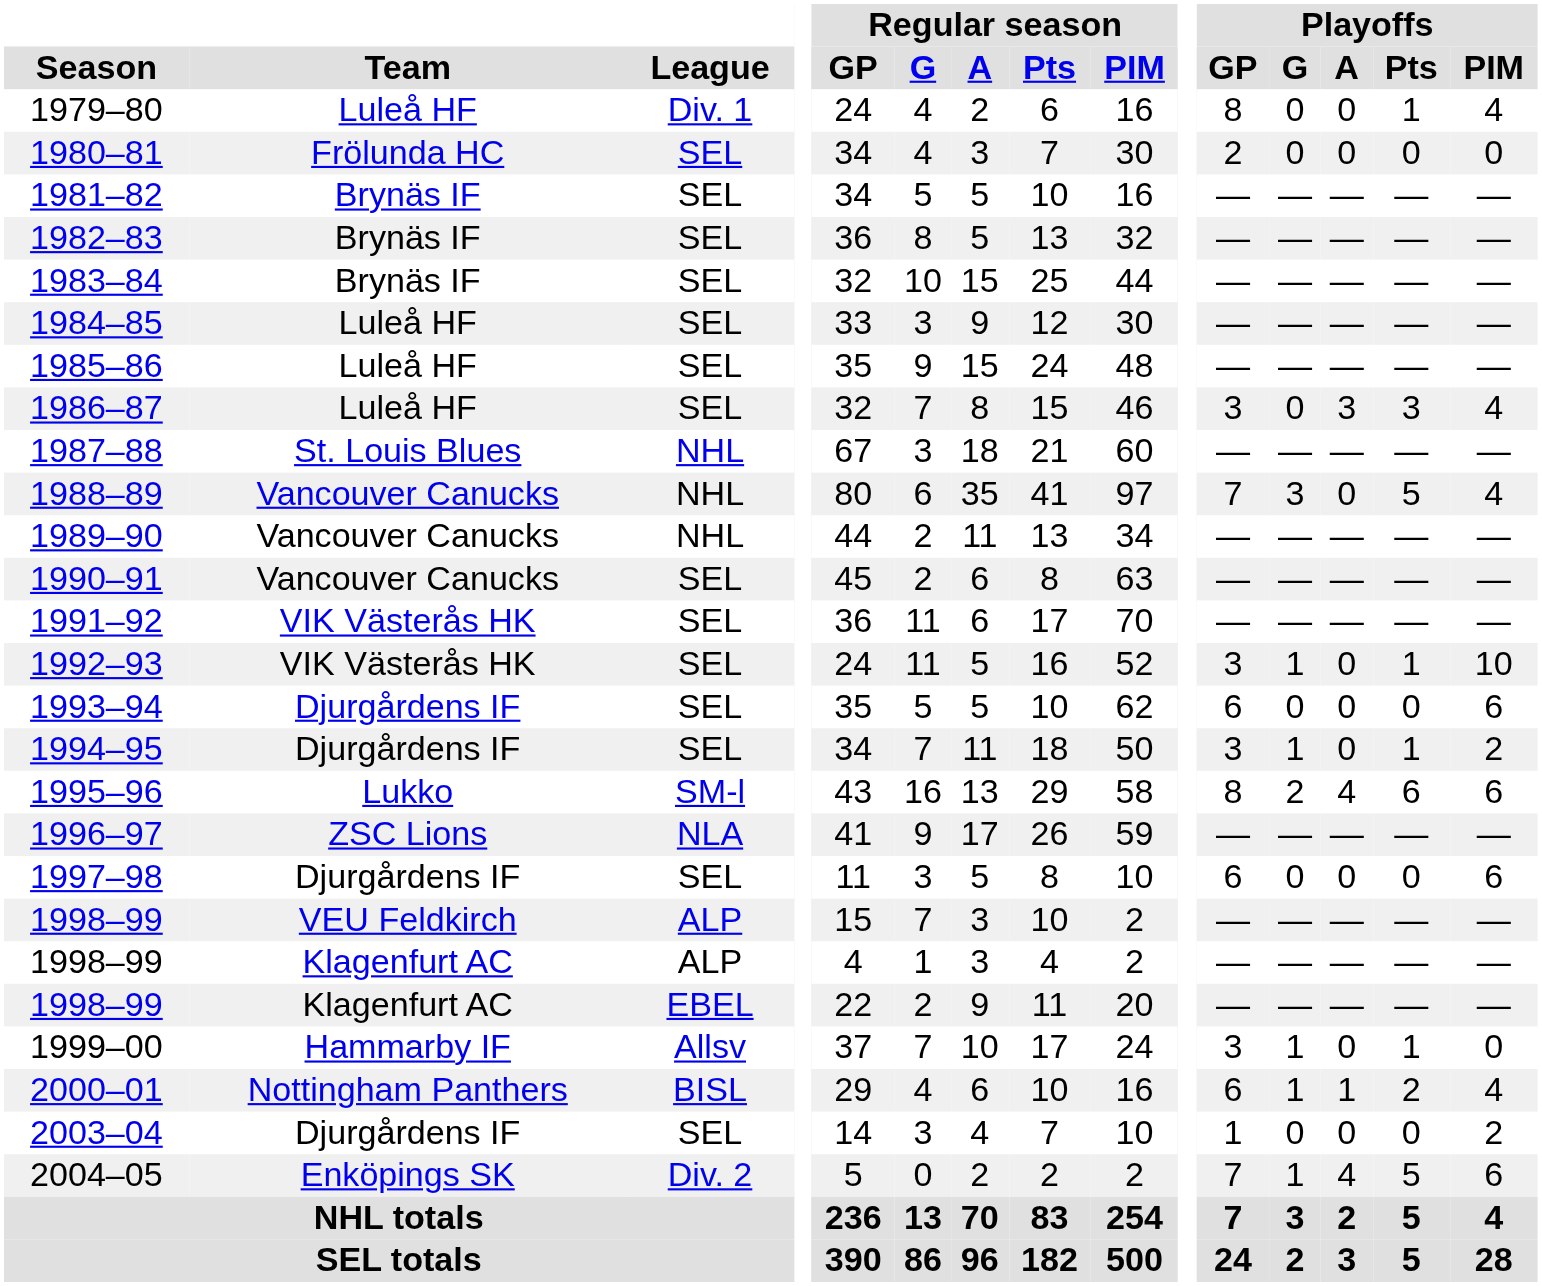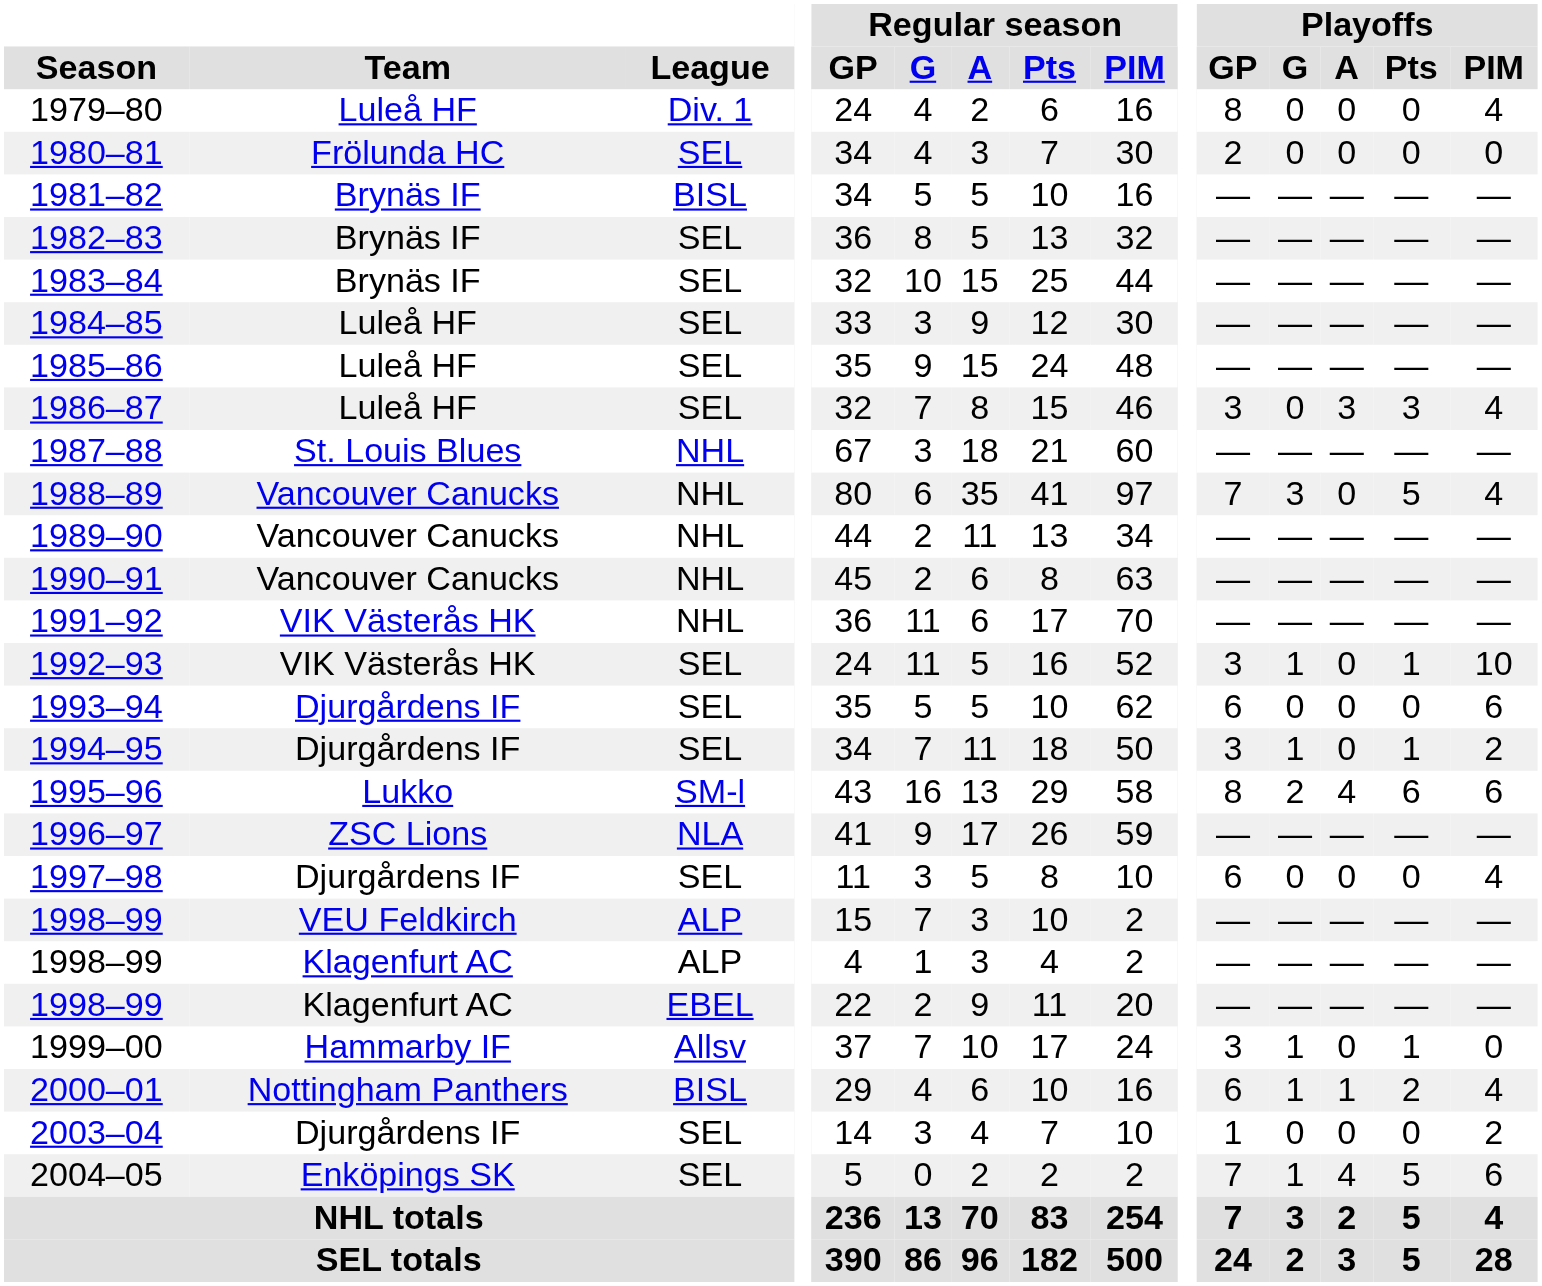 <table border="0" cellpadding="1" cellspacing="0" ID="Table3" style="text-align:center; width:45em">
 <tr bgcolor="#e0e0e0">
 <th colspan="3" bgcolor="#ffffff"> </th>
 <th rowspan="99" bgcolor="#ffffff"> </th>
 <th colspan="5">Regular season</th>
 <th rowspan="99" bgcolor="#ffffff"> </th>
 <th colspan="5">Playoffs</th>
 </tr>
 <tr bgcolor="#e0e0e0">
 <th>Season</th>
 <th>Team</th>
 <th>League</th>
 <th>GP</th>
 <th><a href='#'>G</a></th>
 <th><a href='#'>A</a></th>
 <th><a href='#'>Pts</a></th>
 <th><a href='#'>PIM</a></th>
 <th>GP</th>
 <th>G</th>
 <th>A</th>
 <th>Pts</th>
 <th>PIM</th>
 </tr>
 <tr>
 <td>1979–80</td>
 <td><a href='#'>Luleå HF</a></td>
 <td><a href='#'>Div. 1</a></td>
 <td>24</td>
 <td>4</td>
 <td>2</td>
 <td>6</td>
 <td>16</td>
 <td>8</td>
 <td>0</td>
 <td>0</td>
-<td>1</td>
+<td>0</td>
 <td>4</td>
 </tr>
 <tr bgcolor="#f0f0f0">
 <td><a href='#'>1980–81</a></td>
 <td><a href='#'>Frölunda HC</a></td>
 <td><a href='#'>SEL</a></td>
 <td>34</td>
 <td>4</td>
 <td>3</td>
 <td>7</td>
 <td>30</td>
 <td>2</td>
 <td>0</td>
 <td>0</td>
 <td>0</td>
 <td>0</td>
 </tr>
 <tr>
 <td><a href='#'>1981–82</a></td>
 <td><a href='#'>Brynäs IF</a></td>
-<td>SEL</td>
+<td><a href='#'>BISL</a></td>
 <td>34</td>
 <td>5</td>
 <td>5</td>
 <td>10</td>
 <td>16</td>
 <td>—</td>
 <td>—</td>
 <td>—</td>
 <td>—</td>
 <td>—</td>
 </tr>
 <tr bgcolor="#f0f0f0">
 <td><a href='#'>1982–83</a></td>
 <td>Brynäs IF</td>
 <td>SEL</td>
 <td>36</td>
 <td>8</td>
 <td>5</td>
 <td>13</td>
 <td>32</td>
 <td>—</td>
 <td>—</td>
 <td>—</td>
 <td>—</td>
 <td>—</td>
 </tr>
 <tr>
 <td><a href='#'>1983–84</a></td>
 <td>Brynäs IF</td>
 <td>SEL</td>
 <td>32</td>
 <td>10</td>
 <td>15</td>
 <td>25</td>
 <td>44</td>
 <td>—</td>
 <td>—</td>
 <td>—</td>
 <td>—</td>
 <td>—</td>
 </tr>
 <tr bgcolor="#f0f0f0">
 <td><a href='#'>1984–85</a></td>
 <td>Luleå HF</td>
 <td>SEL</td>
 <td>33</td>
 <td>3</td>
 <td>9</td>
 <td>12</td>
 <td>30</td>
 <td>—</td>
 <td>—</td>
 <td>—</td>
 <td>—</td>
 <td>—</td>
 </tr>
 <tr>
 <td><a href='#'>1985–86</a></td>
 <td>Luleå HF</td>
 <td>SEL</td>
 <td>35</td>
 <td>9</td>
 <td>15</td>
 <td>24</td>
 <td>48</td>
 <td>—</td>
 <td>—</td>
 <td>—</td>
 <td>—</td>
 <td>—</td>
 </tr>
 <tr bgcolor="#f0f0f0">
 <td><a href='#'>1986–87</a></td>
 <td>Luleå HF</td>
 <td>SEL</td>
 <td>32</td>
 <td>7</td>
 <td>8</td>
 <td>15</td>
 <td>46</td>
 <td>3</td>
 <td>0</td>
 <td>3</td>
 <td>3</td>
 <td>4</td>
 </tr>
 <tr>
 <td><a href='#'>1987–88</a></td>
 <td><a href='#'>St. Louis Blues</a></td>
 <td><a href='#'>NHL</a></td>
 <td>67</td>
 <td>3</td>
 <td>18</td>
 <td>21</td>
 <td>60</td>
 <td>—</td>
 <td>—</td>
 <td>—</td>
 <td>—</td>
 <td>—</td>
 </tr>
 <tr bgcolor="#f0f0f0">
 <td><a href='#'>1988–89</a></td>
 <td><a href='#'>Vancouver Canucks</a></td>
 <td>NHL</td>
 <td>80</td>
 <td>6</td>
 <td>35</td>
 <td>41</td>
 <td>97</td>
 <td>7</td>
 <td>3</td>
 <td>0</td>
 <td>5</td>
 <td>4</td>
 </tr>
 <tr>
 <td><a href='#'>1989–90</a></td>
 <td>Vancouver Canucks</td>
 <td>NHL</td>
 <td>44</td>
 <td>2</td>
 <td>11</td>
 <td>13</td>
 <td>34</td>
 <td>—</td>
 <td>—</td>
 <td>—</td>
 <td>—</td>
 <td>—</td>
 </tr>
 <tr bgcolor="#f0f0f0">
 <td><a href='#'>1990–91</a></td>
 <td>Vancouver Canucks</td>
-<td>SEL</td>
+<td>NHL</td>
 <td>45</td>
 <td>2</td>
 <td>6</td>
 <td>8</td>
 <td>63</td>
 <td>—</td>
 <td>—</td>
 <td>—</td>
 <td>—</td>
 <td>—</td>
 </tr>
 <tr>
 <td><a href='#'>1991–92</a></td>
 <td><a href='#'>VIK Västerås HK</a></td>
-<td>SEL</td>
+<td>NHL</td>
 <td>36</td>
 <td>11</td>
 <td>6</td>
 <td>17</td>
 <td>70</td>
 <td>—</td>
 <td>—</td>
 <td>—</td>
 <td>—</td>
 <td>—</td>
 </tr>
 <tr bgcolor="#f0f0f0">
 <td><a href='#'>1992–93</a></td>
 <td>VIK Västerås HK</td>
 <td>SEL</td>
 <td>24</td>
 <td>11</td>
 <td>5</td>
 <td>16</td>
 <td>52</td>
 <td>3</td>
 <td>1</td>
 <td>0</td>
 <td>1</td>
 <td>10</td>
 </tr>
 <tr>
 <td><a href='#'>1993–94</a></td>
 <td><a href='#'>Djurgårdens IF</a></td>
 <td>SEL</td>
 <td>35</td>
 <td>5</td>
 <td>5</td>
 <td>10</td>
 <td>62</td>
 <td>6</td>
 <td>0</td>
 <td>0</td>
 <td>0</td>
 <td>6</td>
 </tr>
 <tr bgcolor="#f0f0f0">
 <td><a href='#'>1994–95</a></td>
 <td>Djurgårdens IF</td>
 <td>SEL</td>
 <td>34</td>
 <td>7</td>
 <td>11</td>
 <td>18</td>
 <td>50</td>
 <td>3</td>
 <td>1</td>
 <td>0</td>
 <td>1</td>
 <td>2</td>
 </tr>
 <tr>
 <td><a href='#'>1995–96</a></td>
 <td><a href='#'>Lukko</a></td>
 <td><a href='#'>SM-l</a></td>
 <td>43</td>
 <td>16</td>
 <td>13</td>
 <td>29</td>
 <td>58</td>
 <td>8</td>
 <td>2</td>
 <td>4</td>
 <td>6</td>
 <td>6</td>
 </tr>
 <tr bgcolor="#f0f0f0">
 <td><a href='#'>1996–97</a></td>
 <td><a href='#'>ZSC Lions</a></td>
 <td><a href='#'>NLA</a></td>
 <td>41</td>
 <td>9</td>
 <td>17</td>
 <td>26</td>
 <td>59</td>
 <td>—</td>
 <td>—</td>
 <td>—</td>
 <td>—</td>
 <td>—</td>
 </tr>
 <tr>
 <td><a href='#'>1997–98</a></td>
 <td>Djurgårdens IF</td>
 <td>SEL</td>
 <td>11</td>
 <td>3</td>
 <td>5</td>
 <td>8</td>
 <td>10</td>
 <td>6</td>
 <td>0</td>
 <td>0</td>
 <td>0</td>
-<td>6</td>
+<td>4</td>
 </tr>
 <tr bgcolor="#f0f0f0">
 <td><a href='#'>1998–99</a></td>
 <td><a href='#'>VEU Feldkirch</a></td>
 <td><a href='#'>ALP</a></td>
 <td>15</td>
 <td>7</td>
 <td>3</td>
 <td>10</td>
 <td>2</td>
 <td>—</td>
 <td>—</td>
 <td>—</td>
 <td>—</td>
 <td>—</td>
 </tr>
 <tr>
 <td>1998–99</td>
 <td><a href='#'>Klagenfurt AC</a></td>
 <td>ALP</td>
 <td>4</td>
 <td>1</td>
 <td>3</td>
 <td>4</td>
 <td>2</td>
 <td>—</td>
 <td>—</td>
 <td>—</td>
 <td>—</td>
 <td>—</td>
 </tr>
 <tr bgcolor="#f0f0f0">
 <td><a href='#'>1998–99</a></td>
 <td>Klagenfurt AC</td>
 <td><a href='#'>EBEL</a></td>
 <td>22</td>
 <td>2</td>
 <td>9</td>
 <td>11</td>
 <td>20</td>
 <td>—</td>
 <td>—</td>
 <td>—</td>
 <td>—</td>
 <td>—</td>
 </tr>
 <tr>
 <td>1999–00</td>
 <td><a href='#'>Hammarby IF</a></td>
 <td><a href='#'>Allsv</a></td>
 <td>37</td>
 <td>7</td>
 <td>10</td>
 <td>17</td>
 <td>24</td>
 <td>3</td>
 <td>1</td>
 <td>0</td>
 <td>1</td>
 <td>0</td>
 </tr>
 <tr bgcolor="#f0f0f0">
 <td><a href='#'>2000–01</a></td>
 <td><a href='#'>Nottingham Panthers</a></td>
 <td><a href='#'>BISL</a></td>
 <td>29</td>
 <td>4</td>
 <td>6</td>
 <td>10</td>
 <td>16</td>
 <td>6</td>
 <td>1</td>
 <td>1</td>
 <td>2</td>
 <td>4</td>
 </tr>
 <tr>
 <td><a href='#'>2003–04</a></td>
 <td>Djurgårdens IF</td>
 <td>SEL</td>
 <td>14</td>
 <td>3</td>
 <td>4</td>
 <td>7</td>
 <td>10</td>
 <td>1</td>
 <td>0</td>
 <td>0</td>
 <td>0</td>
 <td>2</td>
 </tr>
 <tr bgcolor="#f0f0f0">
 <td>2004–05</td>
 <td><a href='#'>Enköpings SK</a></td>
-<td><a href='#'>Div. 2</a></td>
+<td>SEL</td>
 <td>5</td>
 <td>0</td>
 <td>2</td>
 <td>2</td>
 <td>2</td>
 <td>7</td>
 <td>1</td>
 <td>4</td>
 <td>5</td>
 <td>6</td>
 </tr>
 <tr bgcolor="#e0e0e0">
 <th colspan="3">NHL totals</th>
 <th>236</th>
 <th>13</th>
 <th>70</th>
 <th>83</th>
 <th>254</th>
 <th>7</th>
 <th>3</th>
 <th>2</th>
 <th>5</th>
 <th>4</th>
 </tr>
 <tr bgcolor="#e0e0e0">
 <th colspan="3">SEL totals</th>
 <th>390</th>
 <th>86</th>
 <th>96</th>
 <th>182</th>
 <th>500</th>
 <th>24</th>
 <th>2</th>
 <th>3</th>
 <th>5</th>
 <th>28</th>
 </tr>
 </table>
